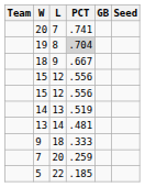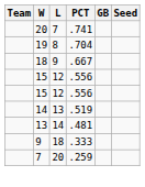 <table class=wikitable>
 <tr>
 <th>Team</th>
 <th>W</th>
 <th>L</th>
 <th>PCT</th>
 <th>GB</th>
 <th>Seed</th>
 </tr>
 <tr>
 <td></td>
 <td>20</td>
 <td>7</td>
 <td>.741</td>
 <td></td>
 <td></td>
 </tr>
 <tr>
 <td></td>
 <td>19</td>
 <td>8</td>
-<td style="background: lightgrey;">.704</td>
+<td>.704</td>
 <td></td>
 <td></td>
 </tr>
 <tr>
 <td></td>
 <td>18</td>
 <td>9</td>
 <td>.667</td>
 <td></td>
 <td></td>
 </tr>
 <tr>
 <td></td>
 <td>15</td>
 <td>12</td>
 <td>.556</td>
 <td></td>
 <td></td>
 </tr>
 <tr>
 <td></td>
 <td>15</td>
 <td>12</td>
 <td>.556</td>
 <td></td>
 <td></td>
 </tr>
 <tr>
 <td></td>
 <td>14</td>
 <td>13</td>
 <td>.519</td>
 <td></td>
 <td></td>
 </tr>
 <tr>
 <td></td>
 <td>13</td>
 <td>14</td>
 <td>.481</td>
 <td></td>
 <td></td>
 </tr>
 <tr>
 <td></td>
 <td>9</td>
 <td>18</td>
 <td>.333</td>
 <td></td>
 <td></td>
 </tr>
 <tr>
 <td></td>
 <td>7</td>
 <td>20</td>
 <td>.259</td>
 <td></td>
 <td></td>
 </tr>
-<tr>
-<td></td>
-<td>5</td>
-<td>22</td>
-<td>.185</td>
-<td></td>
-<td></td>
-</tr>
 </table>
